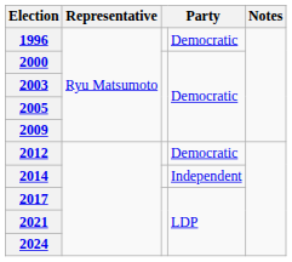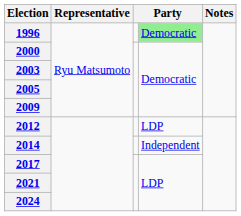 <table class=wikitable>
 <tr valign=bottom>
 <th>Election</th>
 <th>Representative</th>
 <th colspan=2>Party</th>
 <th>Notes</th>
 </tr>
 <tr>
 <th><a href='#'>1996</a></th>
 <td rowspan=5><a href='#'>Ryu Matsumoto</a></td>
 <td bgcolor=></td>
-<td><a href='#'>Democratic</a></td>
+<td style="background: lightgreen;"><a href='#'>Democratic</a></td>
 <td rowspan=5></td>
 </tr>
 <tr>
 <th><a href='#'>2000</a></th>
 <td rowspan=4 bgcolor=></td>
 <td rowspan=4><a href='#'>Democratic</a></td>
 </tr>
 <tr>
 <th><a href='#'>2003</a></th>
 </tr>
 <tr>
 <th><a href='#'>2005</a></th>
 </tr>
 <tr>
 <th><a href='#'>2009</a></th>
 </tr>
 <tr>
 <th><a href='#'>2012</a></th>
 <td rowspan=5></td>
 <td bgcolor=></td>
-<td><a href='#'>Democratic</a></td>
+<td><a href='#'>LDP</a></td>
 <td rowspan=5></td>
 </tr>
 <tr>
 <th><a href='#'>2014</a></th>
 <td bgcolor=></td>
 <td><a href='#'>Independent</a></td>
 </tr>
 <tr>
 <th><a href='#'>2017</a></th>
 <td rowspan=3 bgcolor=></td>
 <td rowspan=3><a href='#'>LDP</a></td>
 </tr>
 <tr>
 <th><a href='#'>2021</a></th>
 </tr>
 <tr>
 <th><a href='#'>2024</a></th>
 </tr>
 </table>
